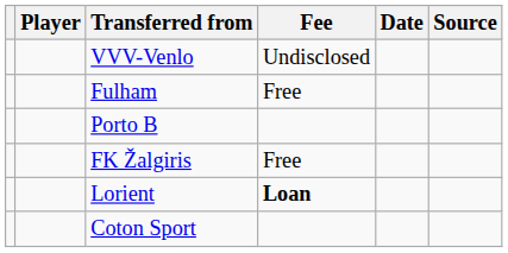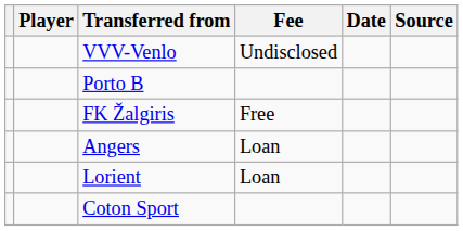 <table class="wikitable plainrowheaders sortable">
 <tr>
 <th></th>
 <th scope="col">Player</th>
 <th>Transferred from</th>
 <th style="width: 65px;">Fee</th>
 <th scope="col">Date</th>
 <th scope="col">Source</th>
 </tr>
 <tr>
 <td align=center></td>
 <td></td>
 <td> <a href='#'>VVV-Venlo</a></td>
 <td>Undisclosed</td>
 <td></td>
 <td></td>
 </tr>
 <tr>
 <td align=center></td>
 <td></td>
-<td> <a href='#'>Fulham</a></td>
-<td>Free</td>
-<td></td>
-<td></td>
-</tr>
-<tr>
-<td align=center></td>
-<td></td>
 <td> <a href='#'>Porto B</a></td>
 <td></td>
 <td></td>
 <td></td>
 </tr>
 <tr>
 <td align=center></td>
 <td></td>
 <td> <a href='#'>FK Žalgiris</a></td>
 <td>Free</td>
 <td></td>
 <td></td>
 </tr>
 <tr>
+<td align="center"></td>
+<td></td>
+<td> <a href='#'>Angers</a></td>
+<td>Loan</td>
+<td></td>
+<td></td>
+</tr>
+<tr>
 <td align=center></td>
 <td></td>
 <td> <a href='#'>Lorient</a></td>
-<td><strong>Loan</strong></td>
+<td>Loan</td>
 <td></td>
 <td></td>
 </tr>
 <tr>
 <td align=center></td>
 <td></td>
 <td> <a href='#'>Coton Sport</a></td>
 <td></td>
 <td></td>
 <td></td>
 </tr>
 </table>
